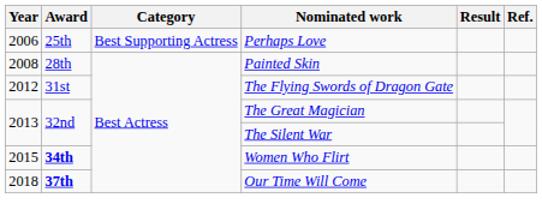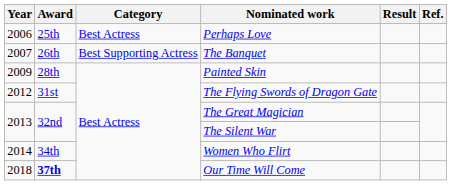 <table class="wikitable">
 <tr>
 <th>Year</th>
 <th>Award</th>
 <th>Category</th>
 <th>Nominated work</th>
 <th>Result</th>
 <th>Ref.</th>
 </tr>
 <tr>
 <td>2006</td>
 <td><a href='#'>25th</a></td>
-<td><a href='#'>Best Supporting Actress</a></td>
+<td><a href='#'>Best Actress</a></td>
 <td><em><a href='#'>Perhaps Love</a></em></td>
 <td></td>
 <td></td>
 </tr>
 <tr>
-<td>2008</td>
+<td>2007</td>
+<td><a href='#'>26th</a></td>
+<td><a href='#'>Best Supporting Actress</a></td>
+<td><em><a href='#'>The Banquet</a></em></td>
+<td></td>
+<td></td>
+</tr>
+<tr>
+<td>2009</td>
 <td><a href='#'>28th</a></td>
 <td rowspan=6><a href='#'>Best Actress</a></td>
 <td><em><a href='#'>Painted Skin</a></em></td>
 <td></td>
 <td></td>
 </tr>
 <tr>
 <td>2012</td>
 <td><a href='#'>31st</a></td>
 <td><em><a href='#'>The Flying Swords of Dragon Gate</a></em></td>
 <td></td>
 <td></td>
 </tr>
 <tr>
 <td rowspan="2">2013</td>
 <td rowspan="2"><a href='#'>32nd</a></td>
 <td><em><a href='#'>The Great Magician</a></em></td>
 <td></td>
 <td rowspan="2"></td>
 </tr>
 <tr>
 <td><em><a href='#'>The Silent War</a></em></td>
 <td></td>
 </tr>
 <tr>
-<td>2015</td>
-<td><strong><a href='#'>34th</a></strong></td>
+<td>2014</td>
+<td><a href='#'>34th</a></td>
 <td><em><a href='#'>Women Who Flirt</a></em></td>
 <td></td>
 <td></td>
 </tr>
 <tr>
 <td>2018</td>
 <td><strong><a href='#'>37th</a></strong></td>
 <td><em><a href='#'>Our Time Will Come</a></em></td>
 <td></td>
 <td></td>
 </tr>
 </table>
